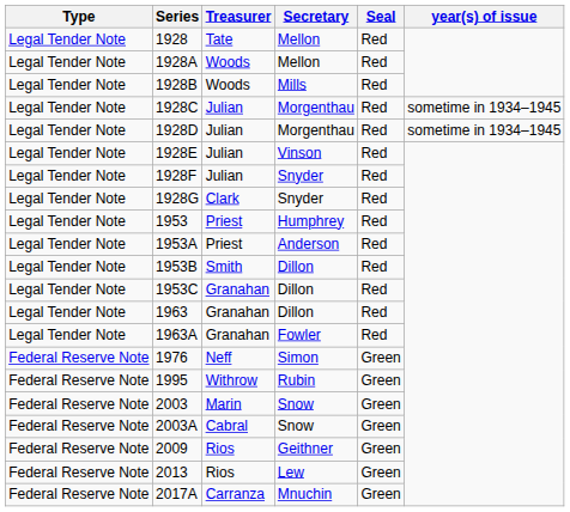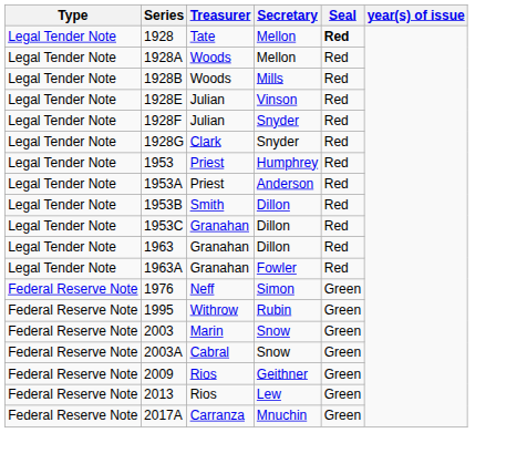 <table class="wikitable sortable">
 <tr>
 <th>Type</th>
 <th>Series</th>
 <th><a href='#'>Treasurer</a></th>
 <th><a href='#'>Secretary</a></th>
 <th><a href='#'>Seal</a></th>
 <th><a href='#'>year(s) of issue</a></th>
 </tr>
 <tr>
 <td><a href='#'>Legal Tender Note</a></td>
 <td>1928</td>
 <td><a href='#'>Tate</a></td>
 <td><a href='#'>Mellon</a></td>
-<td>Red</td>
+<td><strong>Red</strong></td>
 </tr>
 <tr>
 <td>Legal Tender Note</td>
 <td>1928A</td>
 <td><a href='#'>Woods</a></td>
 <td>Mellon</td>
 <td>Red</td>
 </tr>
 <tr>
 <td>Legal Tender Note</td>
 <td>1928B</td>
 <td>Woods</td>
 <td><a href='#'>Mills</a></td>
 <td>Red</td>
-</tr>
-<tr>
-<td>Legal Tender Note</td>
-<td>1928C</td>
-<td><a href='#'>Julian</a></td>
-<td><a href='#'>Morgenthau</a></td>
-<td>Red</td>
-<td>sometime in 1934–1945</td>
-</tr>
-<tr>
-<td>Legal Tender Note</td>
-<td>1928D</td>
-<td>Julian</td>
-<td>Morgenthau</td>
-<td>Red</td>
-<td>sometime in 1934–1945</td>
 </tr>
 <tr>
 <td>Legal Tender Note</td>
 <td>1928E</td>
 <td>Julian</td>
 <td><a href='#'>Vinson</a></td>
 <td>Red</td>
 </tr>
 <tr>
 <td>Legal Tender Note</td>
 <td>1928F</td>
 <td>Julian</td>
 <td><a href='#'>Snyder</a></td>
 <td>Red</td>
 </tr>
 <tr>
 <td>Legal Tender Note</td>
 <td>1928G</td>
 <td><a href='#'>Clark</a></td>
 <td>Snyder</td>
 <td>Red</td>
 </tr>
 <tr>
 <td>Legal Tender Note</td>
 <td>1953</td>
 <td><a href='#'>Priest</a></td>
 <td><a href='#'>Humphrey</a></td>
 <td>Red</td>
 </tr>
 <tr>
 <td>Legal Tender Note</td>
 <td>1953A</td>
 <td>Priest</td>
 <td><a href='#'>Anderson</a></td>
 <td>Red</td>
 </tr>
 <tr>
 <td>Legal Tender Note</td>
 <td>1953B</td>
 <td><a href='#'>Smith</a></td>
 <td><a href='#'>Dillon</a></td>
 <td>Red</td>
 </tr>
 <tr>
 <td>Legal Tender Note</td>
 <td>1953C</td>
 <td><a href='#'>Granahan</a></td>
 <td>Dillon</td>
 <td>Red</td>
 </tr>
 <tr>
 <td>Legal Tender Note</td>
 <td>1963</td>
 <td>Granahan</td>
 <td>Dillon</td>
 <td>Red</td>
 </tr>
 <tr>
 <td>Legal Tender Note</td>
 <td>1963A</td>
 <td>Granahan</td>
 <td><a href='#'>Fowler</a></td>
 <td>Red</td>
 </tr>
 <tr>
 <td><a href='#'>Federal Reserve Note</a></td>
 <td>1976</td>
 <td><a href='#'>Neff</a></td>
 <td><a href='#'>Simon</a></td>
 <td>Green</td>
 </tr>
 <tr>
 <td>Federal Reserve Note</td>
 <td>1995</td>
 <td><a href='#'>Withrow</a></td>
 <td><a href='#'>Rubin</a></td>
 <td>Green</td>
 </tr>
 <tr>
 <td>Federal Reserve Note</td>
 <td>2003</td>
 <td><a href='#'>Marin</a></td>
 <td><a href='#'>Snow</a></td>
 <td>Green</td>
 </tr>
 <tr>
 <td>Federal Reserve Note</td>
 <td>2003A</td>
 <td><a href='#'>Cabral</a></td>
 <td>Snow</td>
 <td>Green</td>
 </tr>
 <tr>
 <td>Federal Reserve Note</td>
 <td>2009</td>
 <td><a href='#'>Rios</a></td>
 <td><a href='#'>Geithner</a></td>
 <td>Green</td>
 </tr>
 <tr>
 <td>Federal Reserve Note</td>
 <td>2013</td>
 <td>Rios</td>
 <td><a href='#'>Lew</a></td>
 <td>Green</td>
 </tr>
 <tr>
 <td>Federal Reserve Note</td>
 <td>2017A</td>
 <td><a href='#'>Carranza</a></td>
 <td><a href='#'>Mnuchin</a></td>
 <td>Green</td>
 </tr>
 </table>
